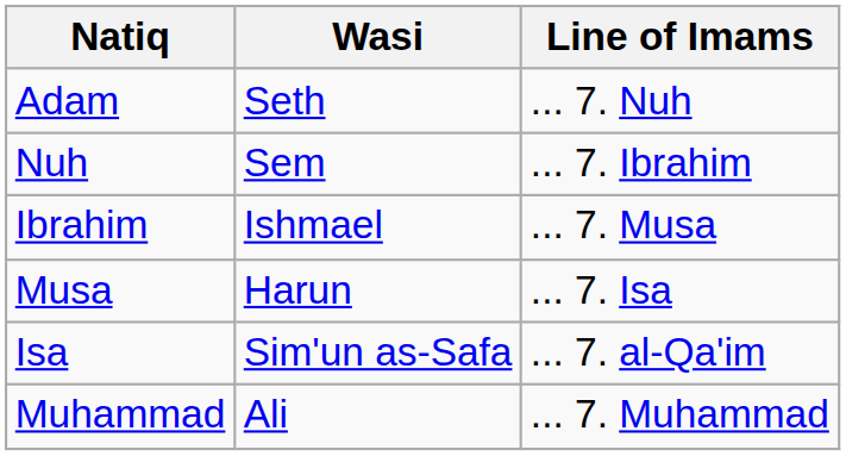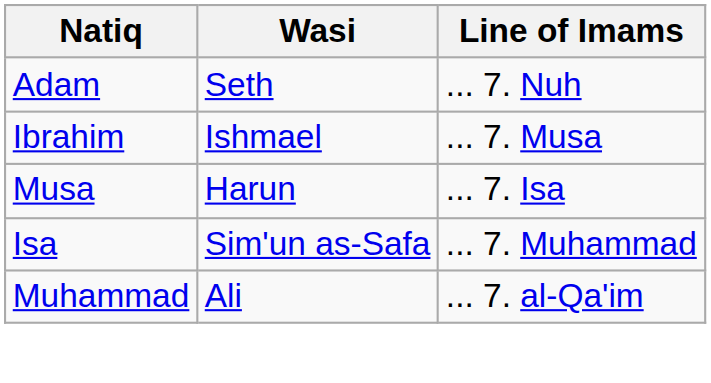 <table class="wikitable" style="text-align:left;">
 <tr>
 <th>Natiq</th>
 <th>Wasi</th>
 <th>Line of Imams</th>
 </tr>
 <tr>
 <td><a href='#'>Adam</a></td>
 <td><a href='#'>Seth</a></td>
 <td>... 7. <a href='#'>Nuh</a></td>
-</tr>
-<tr>
-<td><a href='#'>Nuh</a></td>
-<td><a href='#'>Sem</a></td>
-<td>... 7. <a href='#'>Ibrahim</a></td>
 </tr>
 <tr>
 <td><a href='#'>Ibrahim</a></td>
 <td><a href='#'>Ishmael</a></td>
 <td>... 7. <a href='#'>Musa</a></td>
 </tr>
 <tr>
 <td><a href='#'>Musa</a></td>
 <td><a href='#'>Harun</a></td>
 <td>... 7. <a href='#'>Isa</a></td>
 </tr>
 <tr>
 <td><a href='#'>Isa</a></td>
 <td><a href='#'>Sim'un as-Safa</a></td>
-<td>... 7. <a href='#'>al-Qa'im</a></td>
+<td>... 7. <a href='#'>Muhammad</a></td>
 </tr>
 <tr>
 <td><a href='#'>Muhammad</a></td>
 <td><a href='#'>Ali</a></td>
-<td>... 7. <a href='#'>Muhammad</a></td>
+<td>... 7. <a href='#'>al-Qa'im</a></td>
 </tr>
 </table>
